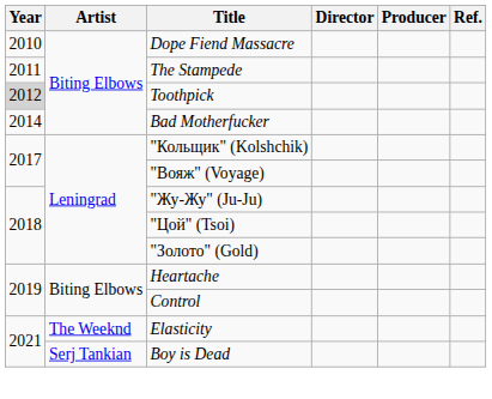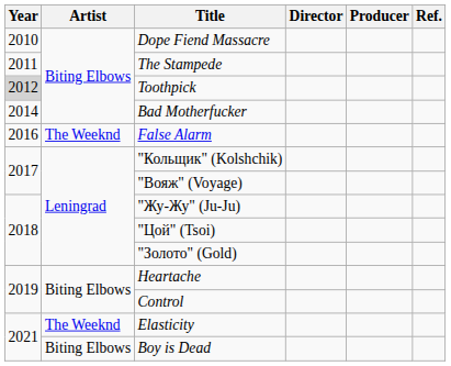 <table class="wikitable">
 <tr>
 <th>Year</th>
 <th>Artist</th>
 <th>Title</th>
 <th>Director</th>
 <th>Producer</th>
 <th>Ref.</th>
 </tr>
 <tr>
 <td>2010</td>
 <td rowspan=4><a href='#'>Biting Elbows</a></td>
 <td><em>Dope Fiend Massacre</em></td>
 <td></td>
 <td></td>
 <td></td>
 </tr>
 <tr>
 <td>2011</td>
 <td><em>The Stampede</em></td>
 <td></td>
 <td></td>
 <td></td>
 </tr>
 <tr>
 <td style="background: lightgrey;">2012</td>
 <td><em>Toothpick</em></td>
 <td></td>
 <td></td>
 <td></td>
 </tr>
 <tr>
 <td>2014</td>
 <td><em>Bad Motherfucker</em></td>
+<td></td>
+<td></td>
+<td></td>
+</tr>
+<tr>
+<td>2016</td>
+<td><a href='#'>The Weeknd</a></td>
+<td><em><a href='#'>False Alarm</a></em></td>
 <td></td>
 <td></td>
 <td></td>
 </tr>
 <tr>
 <td rowspan=2>2017</td>
 <td rowspan=5><a href='#'>Leningrad</a></td>
 <td>"Кольщик" (Kolshchik)</td>
 <td></td>
 <td></td>
 <td></td>
 </tr>
 <tr>
 <td>"Вояж" (Voyage)</td>
 <td></td>
 <td></td>
 <td></td>
 </tr>
 <tr>
 <td rowspan=3>2018</td>
 <td>"Жу-Жу" (Ju-Ju)</td>
 <td></td>
 <td></td>
 <td></td>
 </tr>
 <tr>
 <td>"Цой" (Tsoi)</td>
 <td></td>
 <td></td>
 </tr>
 <tr>
 <td>"Золото" (Gold)</td>
 <td></td>
 <td></td>
 <td></td>
 </tr>
 <tr>
 <td rowspan=2>2019</td>
 <td rowspan=2>Biting Elbows</td>
 <td><em>Heartache</em></td>
 <td></td>
 <td></td>
 <td></td>
 </tr>
 <tr>
 <td><em>Control</em></td>
 <td></td>
 <td></td>
 <td></td>
 </tr>
 <tr>
 <td rowspan=2>2021</td>
 <td><a href='#'>The Weeknd</a></td>
 <td><em>Elasticity</em></td>
 <td></td>
 <td></td>
 <td></td>
 </tr>
 <tr>
-<td><a href='#'>Serj Tankian</a></td>
+<td>Biting Elbows</td>
 <td><em>Boy is Dead</em></td>
 <td></td>
 <td></td>
 <td></td>
 </tr>
 </table>
